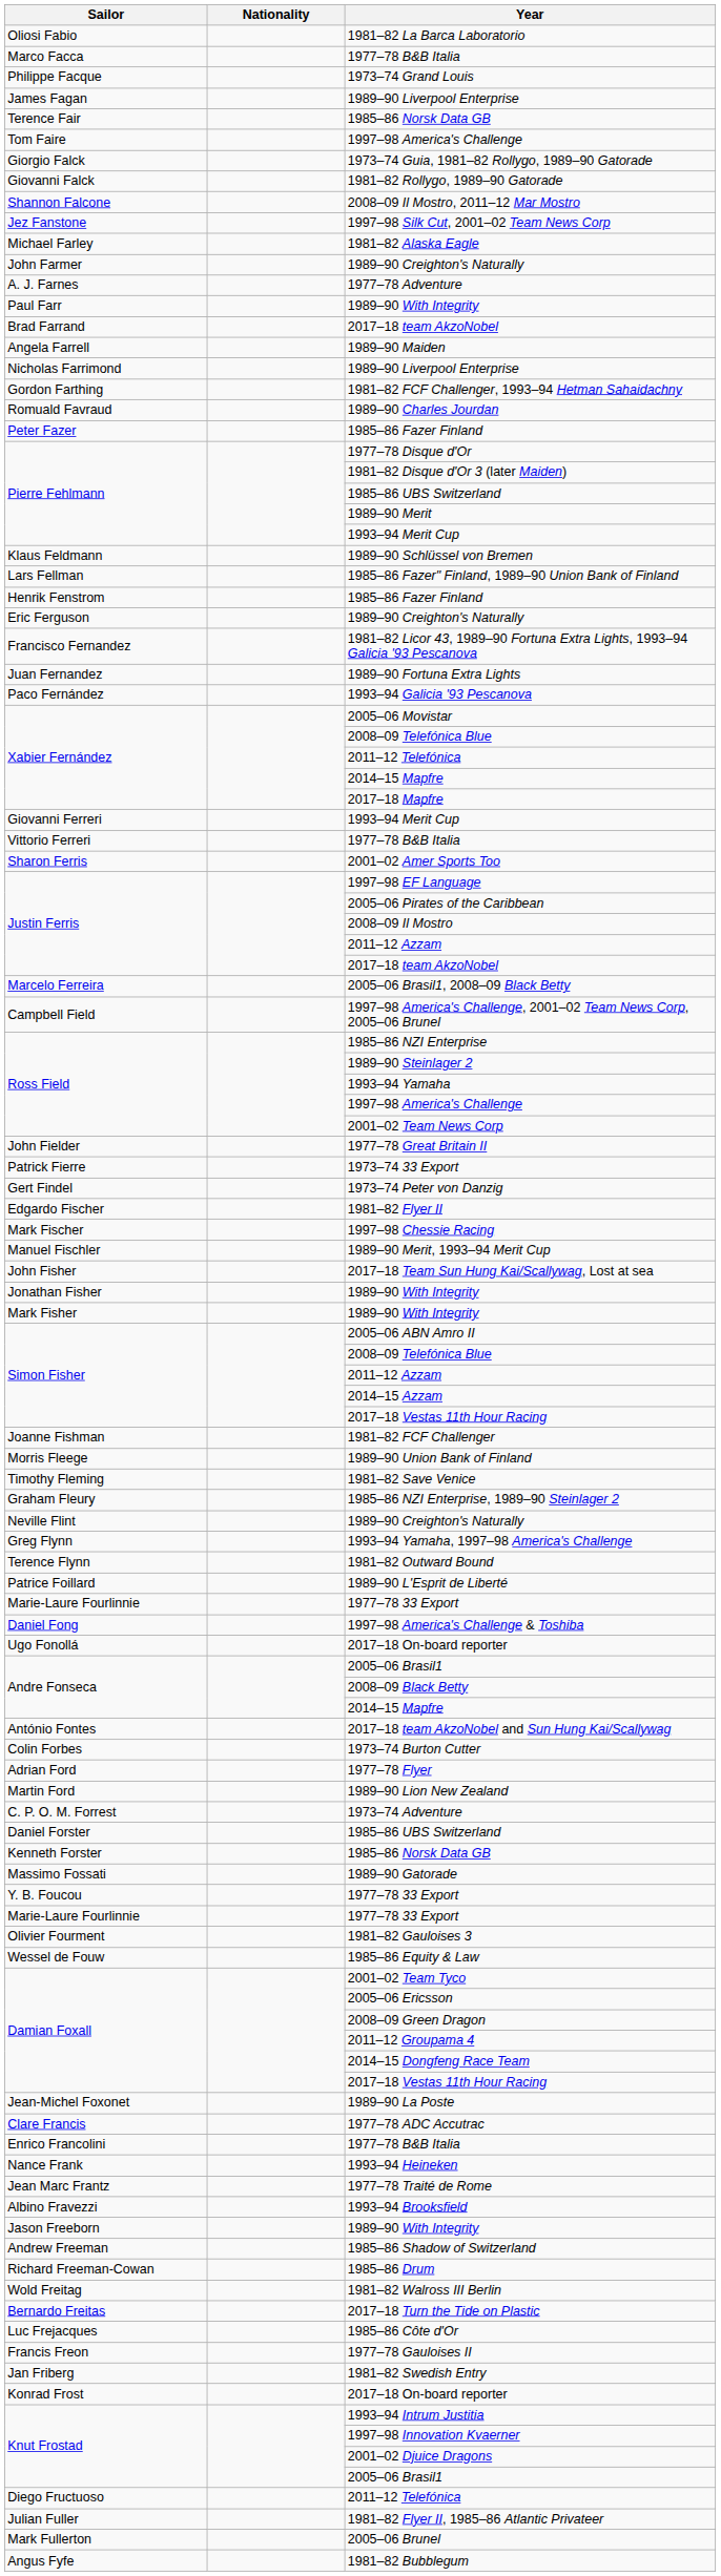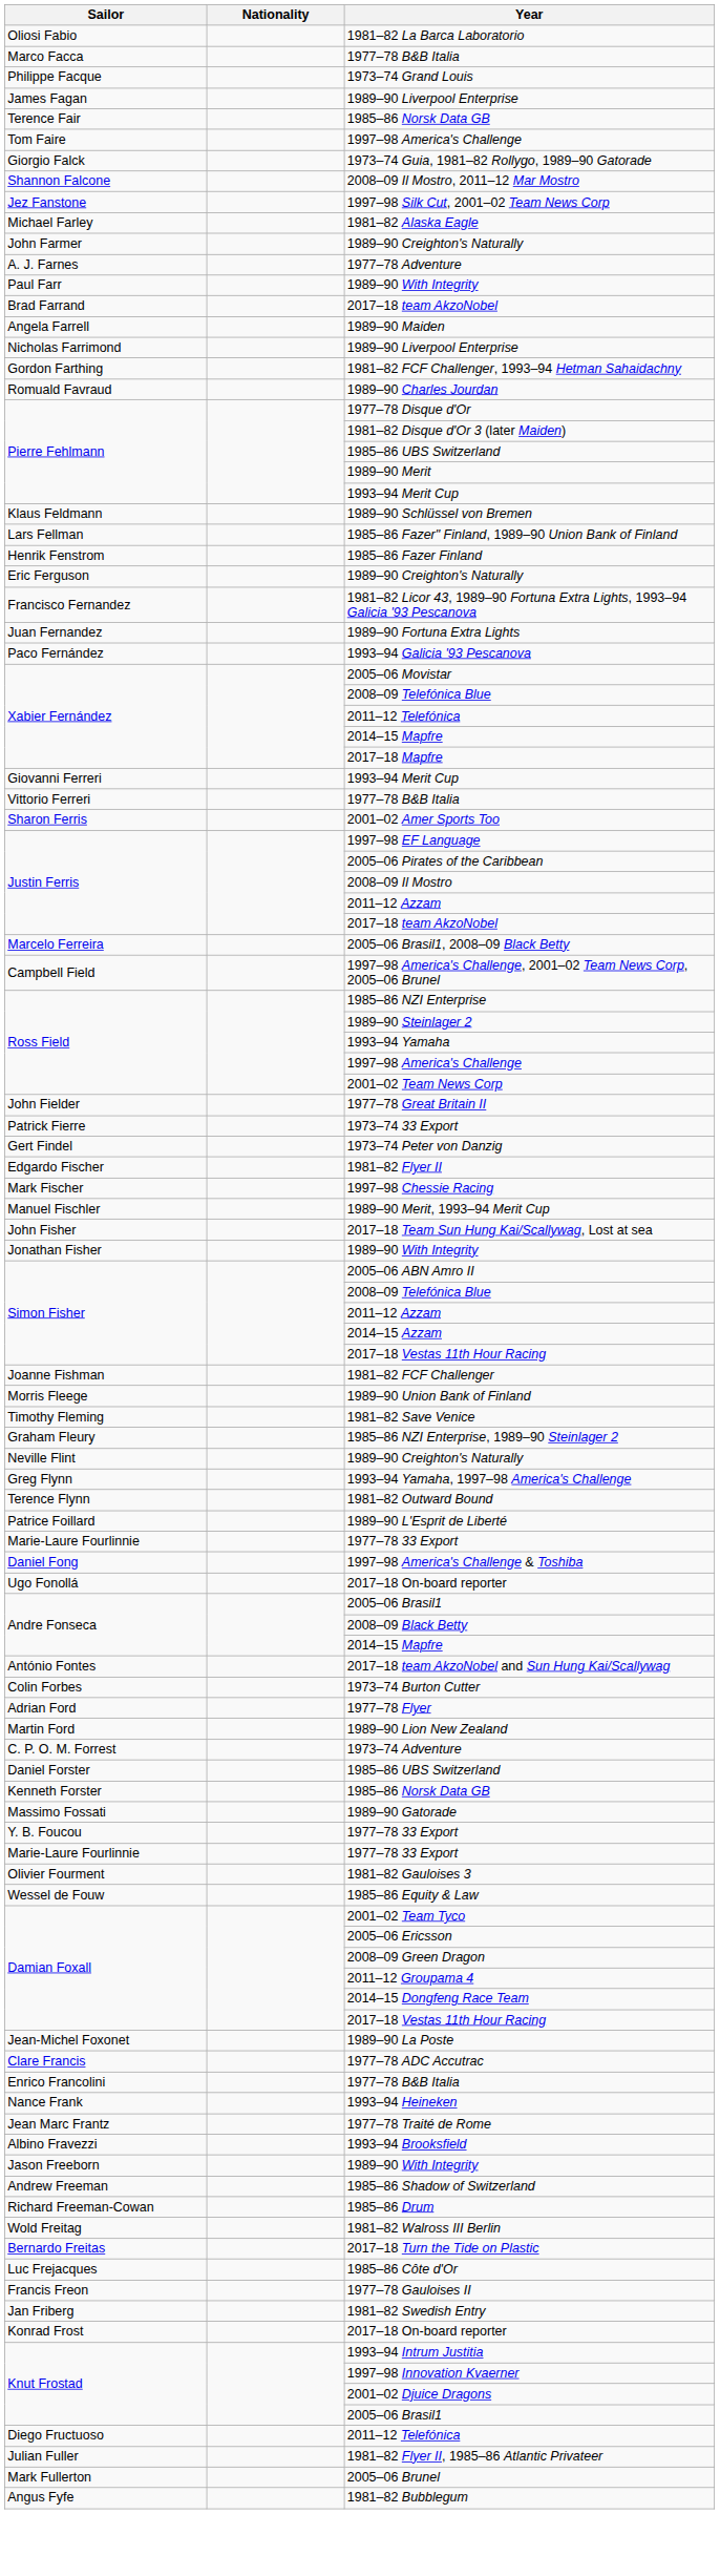 <table class="wikitable sortable">
 <tr>
 <th style="width:15em">Sailor</th>
 <th style="width:10em">Nationality</th>
 <th>Year</th>
 </tr>
 <tr>
 <td>Oliosi Fabio</td>
 <td></td>
 <td>1981–82 <em>La Barca Laboratorio</em></td>
 </tr>
 <tr>
 <td>Marco Facca</td>
 <td></td>
 <td>1977–78 <em>B&B Italia</em></td>
 </tr>
 <tr>
 <td>Philippe Facque</td>
 <td></td>
 <td>1973–74 <em>Grand Louis</em></td>
 </tr>
 <tr>
 <td>James Fagan</td>
 <td></td>
 <td>1989–90 <em>Liverpool Enterprise</em></td>
 </tr>
 <tr>
 <td>Terence Fair</td>
 <td></td>
 <td>1985–86 <em><a href='#'>Norsk Data GB</a></em></td>
 </tr>
 <tr>
 <td>Tom Faire</td>
 <td></td>
 <td>1997–98 <em>America's Challenge</em></td>
 </tr>
 <tr>
 <td>Giorgio Falck</td>
 <td></td>
 <td>1973–74 <em>Guia</em>, 1981–82 <em>Rollygo</em>, 1989–90 <em>Gatorade</em></td>
-</tr>
-<tr>
-<td>Giovanni Falck</td>
-<td></td>
-<td>1981–82 <em>Rollygo</em>, 1989–90 <em>Gatorade</em></td>
 </tr>
 <tr>
 <td><a href='#'>Shannon Falcone</a></td>
 <td></td>
 <td>2008–09 <em>Il Mostro</em>, 2011–12 <em><a href='#'>Mar Mostro</a></em></td>
 </tr>
 <tr>
 <td><a href='#'>Jez Fanstone</a></td>
 <td></td>
 <td>1997–98 <em><a href='#'>Silk Cut</a></em>, 2001–02 <em><a href='#'>Team News Corp</a></em></td>
 </tr>
 <tr>
 <td>Michael Farley</td>
 <td></td>
 <td>1981–82 <em><a href='#'>Alaska Eagle</a></em></td>
 </tr>
 <tr>
 <td>John Farmer</td>
 <td></td>
 <td>1989–90 <em>Creighton's Naturally</em></td>
 </tr>
 <tr>
 <td>A. J. Farnes</td>
 <td></td>
 <td>1977–78 <em>Adventure</em></td>
 </tr>
 <tr>
 <td>Paul Farr</td>
 <td></td>
 <td>1989–90 <em><a href='#'>With Integrity</a></em></td>
 </tr>
 <tr>
 <td>Brad Farrand</td>
 <td></td>
 <td>2017–18 <em><a href='#'>team AkzoNobel</a></em></td>
 </tr>
 <tr>
 <td>Angela Farrell</td>
 <td></td>
 <td>1989–90 <em>Maiden</em></td>
 </tr>
 <tr>
 <td>Nicholas Farrimond</td>
 <td></td>
 <td>1989–90 <em>Liverpool Enterprise</em></td>
 </tr>
 <tr>
 <td>Gordon Farthing</td>
 <td></td>
 <td>1981–82 <em>FCF Challenger</em>, 1993–94 <em><a href='#'>Hetman Sahaidachny</a></em></td>
 </tr>
 <tr>
 <td>Romuald Favraud</td>
 <td></td>
 <td>1989–90 <em><a href='#'>Charles Jourdan</a></em></td>
-</tr>
-<tr>
-<td><a href='#'>Peter Fazer</a></td>
-<td></td>
-<td>1985–86 <em>Fazer Finland</em></td>
 </tr>
 <tr>
 <td rowspan=5><a href='#'>Pierre Fehlmann</a></td>
 <td rowspan=5></td>
 <td>1977–78 <em>Disque d'Or</em></td>
 </tr>
 <tr>
 <td>1981–82 <em>Disque d'Or 3</em> (later <em><a href='#'>Maiden</a></em>)</td>
 </tr>
 <tr>
 <td>1985–86 <em>UBS Switzerland</em></td>
 </tr>
 <tr>
 <td>1989–90 <em>Merit</em></td>
 </tr>
 <tr>
 <td>1993–94 <em>Merit Cup</em></td>
 </tr>
 <tr>
 <td>Klaus Feldmann</td>
 <td></td>
 <td>1989–90 <em>Schlüssel von Bremen</em></td>
 </tr>
 <tr>
 <td>Lars Fellman</td>
 <td></td>
 <td>1985–86 <em>Fazer" Finland</em>, 1989–90 <em>Union Bank of Finland</em></td>
 </tr>
 <tr>
 <td>Henrik Fenstrom</td>
 <td></td>
 <td>1985–86 <em>Fazer Finland</em></td>
 </tr>
 <tr>
 <td>Eric Ferguson</td>
 <td></td>
 <td>1989–90 <em>Creighton's Naturally</em></td>
 </tr>
 <tr>
 <td>Francisco Fernandez</td>
 <td></td>
 <td>1981–82 <em>Licor 43</em>, 1989–90 <em>Fortuna Extra Lights</em>, 1993–94 <em><a href='#'>Galicia '93 Pescanova</a></em></td>
 </tr>
 <tr>
 <td>Juan Fernandez</td>
 <td></td>
 <td>1989–90 <em>Fortuna Extra Lights</em></td>
 </tr>
 <tr>
 <td>Paco Fernández</td>
 <td></td>
 <td>1993–94 <em><a href='#'>Galicia '93 Pescanova</a></em></td>
 </tr>
 <tr>
 <td rowspan=5><a href='#'>Xabier Fernández</a></td>
 <td rowspan=5></td>
 <td>2005–06 <em>Movistar</em></td>
 </tr>
 <tr>
 <td>2008–09 <em><a href='#'>Telefónica Blue</a></em></td>
 </tr>
 <tr>
 <td>2011–12 <em><a href='#'>Telefónica</a></em></td>
 </tr>
 <tr>
 <td>2014–15 <em><a href='#'>Mapfre</a></em></td>
 </tr>
 <tr>
 <td>2017–18 <em><a href='#'>Mapfre</a></em></td>
 </tr>
 <tr>
 <td>Giovanni Ferreri</td>
 <td></td>
 <td>1993–94 <em>Merit Cup</em></td>
 </tr>
 <tr>
 <td>Vittorio Ferreri</td>
 <td></td>
 <td>1977–78 <em>B&B Italia</em></td>
 </tr>
 <tr>
 <td><a href='#'>Sharon Ferris</a></td>
 <td></td>
 <td>2001–02 <em><a href='#'>Amer Sports Too</a></em></td>
 </tr>
 <tr>
 <td rowspan=5><a href='#'>Justin Ferris</a></td>
 <td rowspan=5></td>
 <td>1997–98 <em><a href='#'>EF Language</a></em></td>
 </tr>
 <tr>
 <td>2005–06 <em>Pirates of the Caribbean</em></td>
 </tr>
 <tr>
 <td>2008–09 <em>Il Mostro</em></td>
 </tr>
 <tr>
 <td>2011–12 <em><a href='#'>Azzam</a></em></td>
 </tr>
 <tr>
 <td>2017–18 <em><a href='#'>team AkzoNobel</a></em></td>
 </tr>
 <tr>
 <td><a href='#'>Marcelo Ferreira</a></td>
 <td></td>
 <td>2005–06 <em>Brasil1</em>, 2008–09 <em><a href='#'>Black Betty</a></em></td>
 </tr>
 <tr>
 <td>Campbell Field</td>
 <td></td>
 <td>1997–98 <em><a href='#'>America's Challenge</a></em>, 2001–02 <em><a href='#'>Team News Corp</a></em>, 2005–06 <em>Brunel</em></td>
 </tr>
 <tr>
 <td rowspan=5><a href='#'>Ross Field</a></td>
 <td rowspan=5></td>
 <td>1985–86 <em>NZI Enterprise</em></td>
 </tr>
 <tr>
 <td>1989–90 <em><a href='#'>Steinlager 2</a></em></td>
 </tr>
 <tr>
 <td>1993–94 <em>Yamaha</em></td>
 </tr>
 <tr>
 <td>1997–98 <em><a href='#'>America's Challenge</a></em></td>
 </tr>
 <tr>
 <td>2001–02 <em><a href='#'>Team News Corp</a></em></td>
 </tr>
 <tr>
 <td>John Fielder</td>
 <td></td>
 <td>1977–78 <em><a href='#'>Great Britain II</a></em></td>
 </tr>
 <tr>
 <td>Patrick Fierre</td>
 <td></td>
 <td>1973–74 <em>33 Export</em></td>
 </tr>
 <tr>
 <td>Gert Findel</td>
 <td></td>
 <td>1973–74 <em>Peter von Danzig</em></td>
 </tr>
 <tr>
 <td>Edgardo Fischer</td>
 <td></td>
 <td>1981–82 <em><a href='#'>Flyer II</a></em></td>
 </tr>
 <tr>
 <td>Mark Fischer</td>
 <td></td>
 <td>1997–98 <em><a href='#'>Chessie Racing</a></em></td>
 </tr>
 <tr>
 <td>Manuel Fischler</td>
 <td></td>
 <td>1989–90 <em>Merit</em>, 1993–94 <em>Merit Cup</em></td>
 </tr>
 <tr>
 <td>John Fisher</td>
 <td></td>
 <td>2017–18 <em><a href='#'>Team Sun Hung Kai/Scallywag</a></em>, Lost at sea</td>
 </tr>
 <tr>
 <td>Jonathan Fisher</td>
-<td></td>
-<td>1989–90 <em><a href='#'>With Integrity</a></em></td>
-</tr>
-<tr>
-<td>Mark Fisher</td>
 <td></td>
 <td>1989–90 <em><a href='#'>With Integrity</a></em></td>
 </tr>
 <tr>
 <td rowspan=5><a href='#'>Simon Fisher</a></td>
 <td rowspan=5></td>
 <td>2005–06 <em>ABN Amro II</em></td>
 </tr>
 <tr>
 <td>2008–09 <em><a href='#'>Telefónica Blue</a></em></td>
 </tr>
 <tr>
 <td>2011–12 <em><a href='#'>Azzam</a></em></td>
 </tr>
 <tr>
 <td>2014–15 <em><a href='#'>Azzam</a></em></td>
 </tr>
 <tr>
 <td>2017–18 <em><a href='#'>Vestas 11th Hour Racing</a></em></td>
 </tr>
 <tr>
 <td>Joanne Fishman</td>
 <td></td>
 <td>1981–82 <em>FCF Challenger</em></td>
 </tr>
 <tr>
 <td>Morris Fleege</td>
 <td></td>
 <td>1989–90 <em>Union Bank of Finland</em></td>
 </tr>
 <tr>
 <td>Timothy Fleming</td>
 <td></td>
 <td>1981–82 <em>Save Venice</em></td>
 </tr>
 <tr>
 <td>Graham Fleury</td>
 <td></td>
 <td>1985–86 <em>NZI Enterprise</em>, 1989–90 <em><a href='#'>Steinlager 2</a></em></td>
 </tr>
 <tr>
 <td>Neville Flint</td>
 <td></td>
 <td>1989–90 <em>Creighton's Naturally</em></td>
 </tr>
 <tr>
 <td>Greg Flynn</td>
 <td></td>
 <td>1993–94 <em>Yamaha</em>, 1997–98 <em><a href='#'>America's Challenge</a></em></td>
 </tr>
 <tr>
 <td>Terence Flynn</td>
 <td></td>
 <td>1981–82 <em>Outward Bound</em></td>
 </tr>
 <tr>
 <td>Patrice Foillard</td>
 <td></td>
 <td>1989–90 <em>L'Esprit de Liberté</em></td>
 </tr>
 <tr>
 <td>Marie-Laure Fourlinnie</td>
 <td></td>
 <td>1977–78 <em>33 Export</em></td>
 </tr>
 <tr>
 <td><a href='#'>Daniel Fong</a></td>
 <td></td>
 <td>1997–98 <em><a href='#'>America's Challenge</a></em> & <em><a href='#'>Toshiba</a></em></td>
 </tr>
 <tr>
 <td>Ugo Fonollá</td>
 <td></td>
 <td>2017–18 On-board reporter</td>
 </tr>
 <tr>
 <td rowspan=3>Andre Fonseca</td>
 <td rowspan=3></td>
 <td>2005–06 <em>Brasil1</em></td>
 </tr>
 <tr>
 <td>2008–09 <em><a href='#'>Black Betty</a></em></td>
 </tr>
 <tr>
 <td>2014–15 <em><a href='#'>Mapfre</a></em></td>
 </tr>
 <tr>
 <td>António Fontes</td>
 <td></td>
 <td>2017–18 <em><a href='#'>team AkzoNobel</a></em> and <em><a href='#'>Sun Hung Kai/Scallywag</a></em></td>
 </tr>
 <tr>
 <td>Colin Forbes</td>
 <td></td>
 <td>1973–74 <em>Burton Cutter</em></td>
 </tr>
 <tr>
 <td>Adrian Ford</td>
 <td></td>
 <td>1977–78 <em><a href='#'>Flyer</a></em></td>
 </tr>
 <tr>
 <td>Martin Ford</td>
 <td></td>
 <td>1989–90 <em>Lion New Zealand</em></td>
 </tr>
 <tr>
 <td>C. P. O. M. Forrest</td>
 <td></td>
 <td>1973–74 <em>Adventure</em></td>
 </tr>
 <tr>
 <td>Daniel Forster</td>
 <td></td>
 <td>1985–86 <em>UBS Switzerland</em></td>
 </tr>
 <tr>
 <td>Kenneth Forster</td>
 <td></td>
 <td>1985–86 <em><a href='#'>Norsk Data GB</a></em></td>
 </tr>
 <tr>
 <td>Massimo Fossati</td>
 <td></td>
 <td>1989–90 <em>Gatorade</em></td>
 </tr>
 <tr>
 <td>Y. B. Foucou</td>
 <td></td>
 <td>1977–78 <em>33 Export</em></td>
 </tr>
 <tr>
 <td>Marie-Laure Fourlinnie</td>
 <td></td>
 <td>1977–78 <em>33 Export</em></td>
 </tr>
 <tr>
 <td>Olivier Fourment</td>
 <td></td>
 <td>1981–82 <em>Gauloises 3</em></td>
 </tr>
 <tr>
 <td>Wessel de Fouw</td>
 <td></td>
 <td>1985–86 <em>Equity & Law</em></td>
 </tr>
 <tr>
 <td rowspan=6><a href='#'>Damian Foxall</a></td>
 <td rowspan=6></td>
 <td>2001–02 <em><a href='#'>Team Tyco</a></em></td>
 </tr>
 <tr>
 <td>2005–06 <em>Ericsson</em></td>
 </tr>
 <tr>
 <td>2008–09 <em>Green Dragon</em></td>
 </tr>
 <tr>
 <td>2011–12 <em><a href='#'>Groupama 4</a></em></td>
 </tr>
 <tr>
 <td>2014–15 <em><a href='#'>Dongfeng Race Team</a></em></td>
 </tr>
 <tr>
 <td>2017–18 <em><a href='#'>Vestas 11th Hour Racing</a></em></td>
 </tr>
 <tr>
 <td>Jean-Michel Foxonet</td>
 <td></td>
 <td>1989–90 <em>La Poste</em></td>
 </tr>
 <tr>
 <td><a href='#'>Clare Francis</a></td>
 <td></td>
 <td>1977–78 <em>ADC Accutrac</em></td>
 </tr>
 <tr>
 <td>Enrico Francolini</td>
 <td></td>
 <td>1977–78 <em>B&B Italia</em></td>
 </tr>
 <tr>
 <td>Nance Frank</td>
 <td></td>
 <td>1993–94 <em><a href='#'>Heineken</a></em></td>
 </tr>
 <tr>
 <td>Jean Marc Frantz</td>
 <td></td>
 <td>1977–78 <em>Traité de Rome</em></td>
 </tr>
 <tr>
 <td>Albino Fravezzi</td>
 <td></td>
 <td>1993–94 <em><a href='#'>Brooksfield</a></em></td>
 </tr>
 <tr>
 <td>Jason Freeborn</td>
 <td></td>
 <td>1989–90 <em><a href='#'>With Integrity</a></em></td>
 </tr>
 <tr>
 <td>Andrew Freeman</td>
 <td></td>
 <td>1985–86 <em>Shadow of Switzerland</em></td>
 </tr>
 <tr>
 <td>Richard Freeman-Cowan</td>
 <td></td>
 <td>1985–86 <em><a href='#'>Drum</a></em></td>
 </tr>
 <tr>
 <td>Wold Freitag</td>
 <td></td>
 <td>1981–82 <em>Walross III Berlin</em></td>
 </tr>
 <tr>
 <td><a href='#'>Bernardo Freitas</a></td>
 <td></td>
 <td>2017–18 <em><a href='#'>Turn the Tide on Plastic</a></em></td>
 </tr>
 <tr>
 <td>Luc Frejacques</td>
 <td></td>
 <td>1985–86 <em>Côte d'Or</em></td>
 </tr>
 <tr>
 <td>Francis Freon</td>
 <td></td>
 <td>1977–78 <em>Gauloises II</em></td>
 </tr>
 <tr>
 <td>Jan Friberg</td>
 <td></td>
 <td>1981–82 <em>Swedish Entry</em></td>
 </tr>
 <tr>
 <td>Konrad Frost</td>
 <td></td>
 <td>2017–18 On-board reporter</td>
 </tr>
 <tr>
 <td rowspan=4><a href='#'>Knut Frostad</a></td>
 <td rowspan=4></td>
 <td>1993–94 <em><a href='#'>Intrum Justitia</a></em></td>
 </tr>
 <tr>
 <td>1997–98 <em><a href='#'>Innovation Kvaerner</a></em></td>
 </tr>
 <tr>
 <td>2001–02 <em><a href='#'>Djuice Dragons</a></em></td>
 </tr>
 <tr>
 <td>2005–06 <em>Brasil1</em></td>
 </tr>
 <tr>
 <td>Diego Fructuoso</td>
 <td></td>
 <td>2011–12 <em><a href='#'>Telefónica</a></em></td>
 </tr>
 <tr>
 <td>Julian Fuller</td>
 <td></td>
 <td>1981–82 <em><a href='#'>Flyer II</a></em>, 1985–86 <em>Atlantic Privateer</em></td>
 </tr>
 <tr>
 <td>Mark Fullerton</td>
 <td></td>
 <td>2005–06 <em>Brunel</em></td>
 </tr>
 <tr>
 <td>Angus Fyfe</td>
 <td></td>
 <td>1981–82 <em>Bubblegum</em></td>
 </tr>
 </table>
